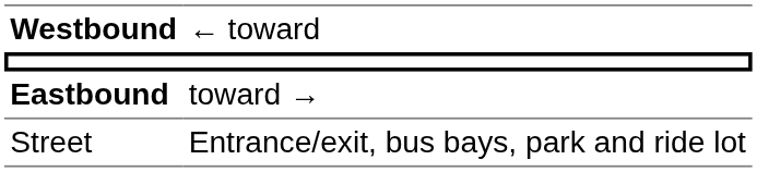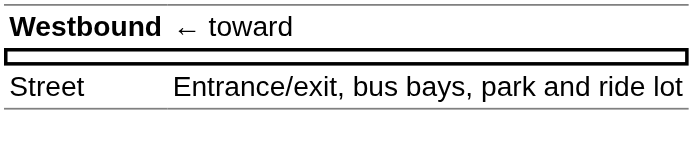 <table table border=0 cellspacing=0 cellpadding=3>
 <tr>
 <td style="border-top:solid 1px gray"><strong>Westbound</strong></td>
 <td style="border-top:solid 1px gray">←  toward  </td>
 </tr>
 <tr>
 <td style="border-top:solid 2px black;border-right:solid 2px black;border-left:solid 2px black;border-bottom:solid 2px black;text-align:center" colspan=2></td>
 </tr>
 <tr>
-<td style="border-bottom:solid 1px gray"><strong>Eastbound</strong></td>
-<td style="border-bottom:solid 1px gray">  toward   →</td>
-</tr>
-<tr>
 <td style="border-bottom:solid 1px gray" valign=top>Street</td>
 <td style="border-bottom:solid 1px gray" valign=top>Entrance/exit, bus bays, park and ride lot</td>
 </tr>
 </table>
